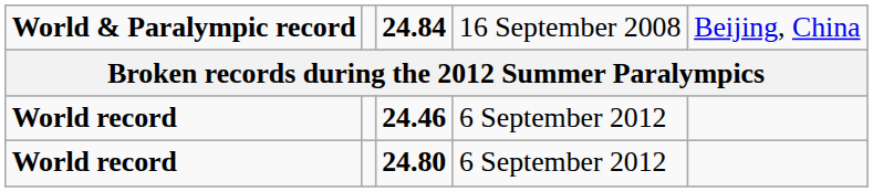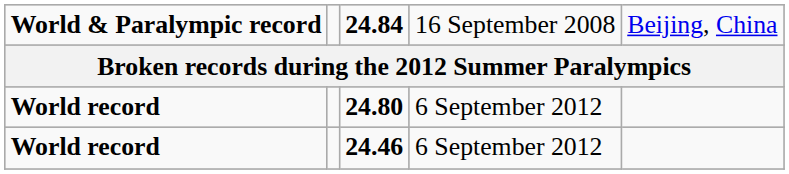 <table class="wikitable">
 <tr>
 <td><strong>World & Paralympic record</strong></td>
 <td></td>
 <td><strong>24.84</strong></td>
 <td>16 September 2008</td>
 <td><a href='#'>Beijing</a>, <a href='#'>China</a></td>
 </tr>
 <tr>
 <th colspan="5">Broken records during the 2012 Summer Paralympics</th>
 </tr>
 <tr>
 <td><strong>World record</strong></td>
 <td></td>
-<td><strong>24.46</strong></td>
+<td><strong>24.80</strong></td>
 <td>6 September 2012</td>
 <td></td>
 </tr>
 <tr>
 <td><strong>World record</strong></td>
 <td></td>
-<td><strong>24.80</strong></td>
+<td><strong>24.46</strong></td>
 <td>6 September 2012</td>
 <td></td>
 </tr>
 </table>
